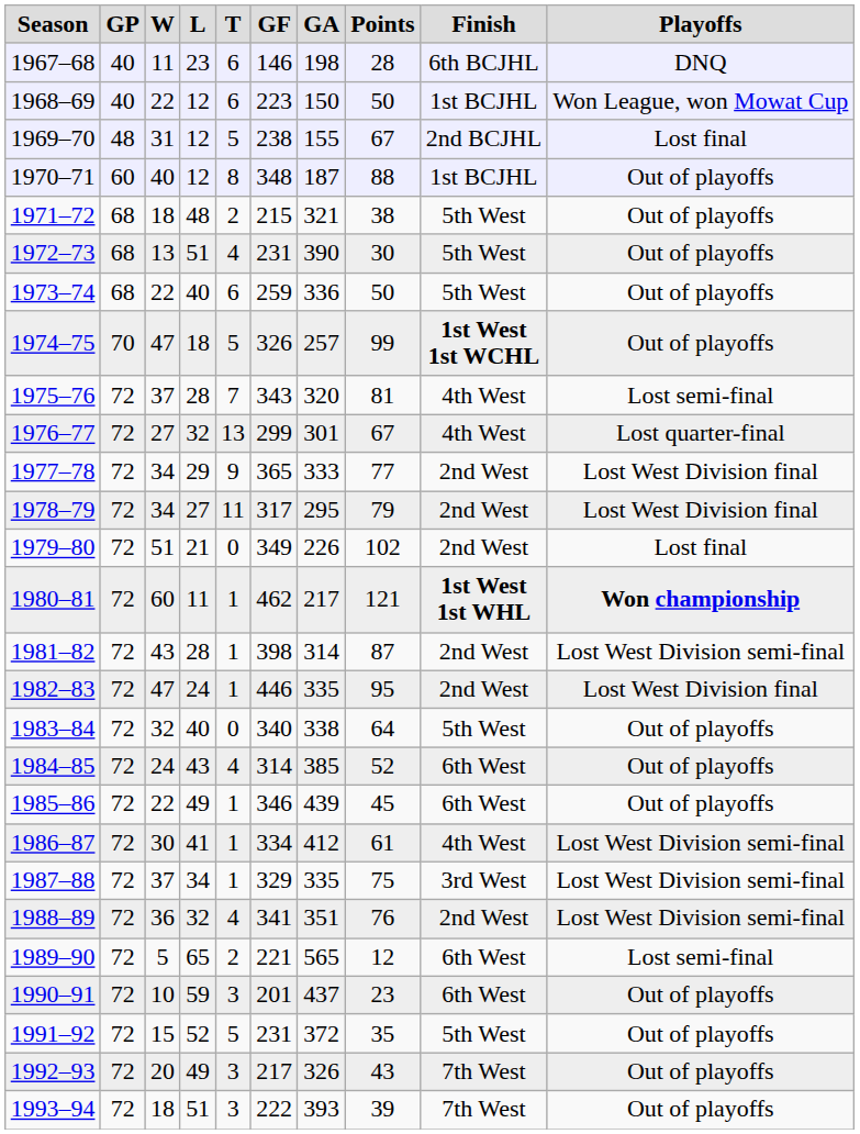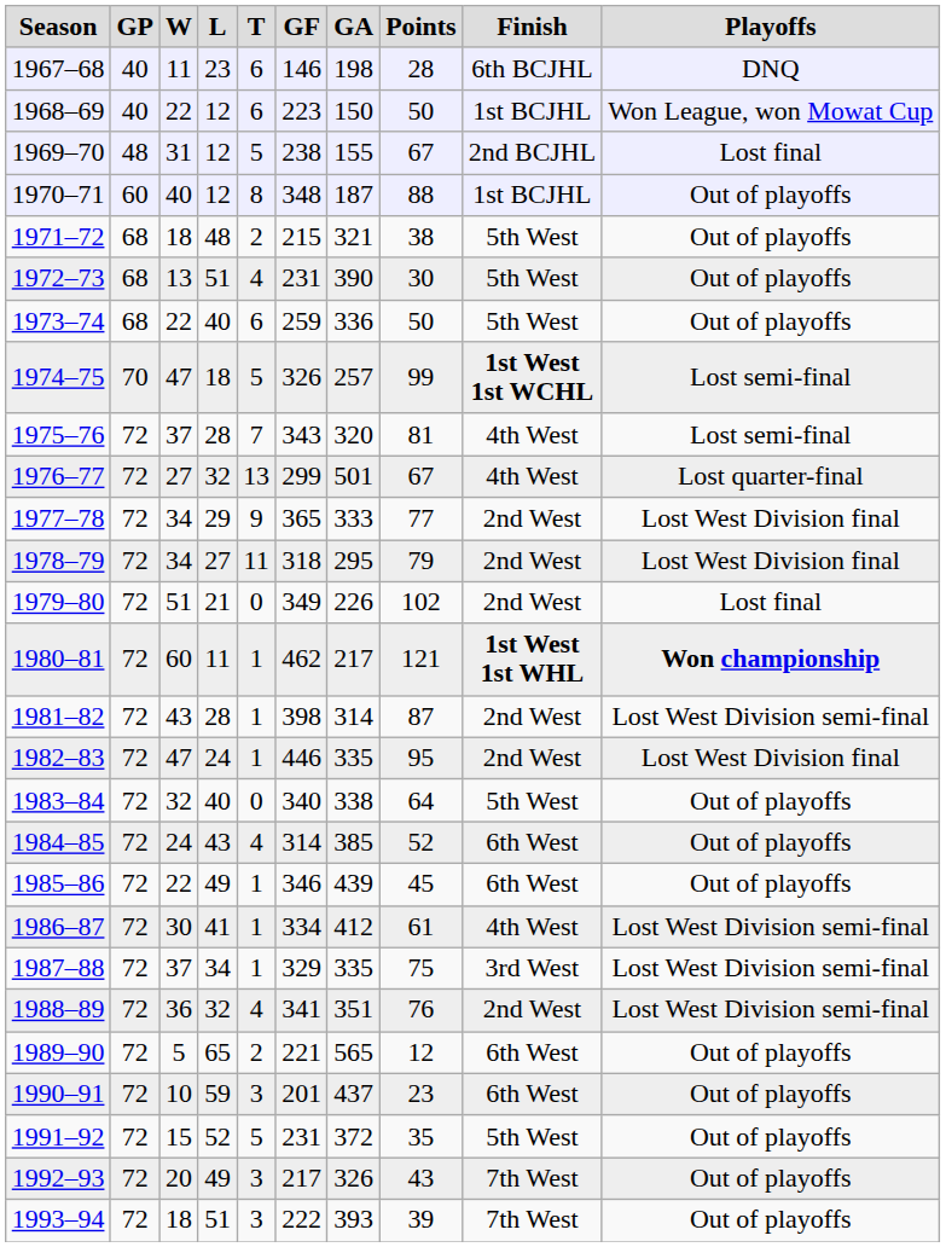 <table class="wikitable">
 <tr align="center"  bgcolor="#dddddd">
 <td><strong>Season</strong></td>
 <td><strong>GP </strong></td>
 <td><strong> W </strong></td>
 <td><strong> L </strong></td>
 <td><strong> T </strong></td>
 <td><strong>GF </strong></td>
 <td><strong>GA </strong></td>
 <td><strong>Points</strong></td>
 <td><strong>Finish</strong></td>
 <td><strong>Playoffs</strong></td>
 </tr>
 <tr align="center" bgcolor="#eeeeff">
 <td>1967–68</td>
 <td>40</td>
 <td>11</td>
 <td>23</td>
 <td>6</td>
 <td>146</td>
 <td>198</td>
 <td>28</td>
 <td>6th BCJHL</td>
 <td>DNQ</td>
 </tr>
 <tr align="center" bgcolor="#eeeeff">
 <td>1968–69</td>
 <td>40</td>
 <td>22</td>
 <td>12</td>
 <td>6</td>
 <td>223</td>
 <td>150</td>
 <td>50</td>
 <td>1st BCJHL</td>
 <td>Won League, won <a href='#'>Mowat Cup</a></td>
 </tr>
 <tr align="center" bgcolor="#eeeeff">
 <td>1969–70</td>
 <td>48</td>
 <td>31</td>
 <td>12</td>
 <td>5</td>
 <td>238</td>
 <td>155</td>
 <td>67</td>
 <td>2nd BCJHL</td>
 <td>Lost final</td>
 </tr>
 <tr align="center" bgcolor="#eeeeff">
 <td>1970–71</td>
 <td>60</td>
 <td>40</td>
 <td>12</td>
 <td>8</td>
 <td>348</td>
 <td>187</td>
 <td>88</td>
 <td>1st BCJHL</td>
 <td>Out of playoffs</td>
 </tr>
 <tr align="center">
 <td><a href='#'>1971–72</a></td>
 <td>68</td>
 <td>18</td>
 <td>48</td>
 <td>2</td>
 <td>215</td>
 <td>321</td>
 <td>38</td>
 <td>5th West</td>
 <td>Out of playoffs</td>
 </tr>
 <tr align="center" bgcolor="#eeeeee">
 <td><a href='#'>1972–73</a></td>
 <td>68</td>
 <td>13</td>
 <td>51</td>
 <td>4</td>
 <td>231</td>
 <td>390</td>
 <td>30</td>
 <td>5th West</td>
 <td>Out of playoffs</td>
 </tr>
 <tr align="center">
 <td><a href='#'>1973–74</a></td>
 <td>68</td>
 <td>22</td>
 <td>40</td>
 <td>6</td>
 <td>259</td>
 <td>336</td>
 <td>50</td>
 <td>5th West</td>
 <td>Out of playoffs</td>
 </tr>
 <tr align="center" bgcolor="#eeeeee">
 <td><a href='#'>1974–75</a></td>
 <td>70</td>
 <td>47</td>
 <td>18</td>
 <td>5</td>
 <td>326</td>
 <td>257</td>
 <td>99</td>
 <td><strong>1st West<br>1st WCHL</strong></td>
-<td>Out of playoffs</td>
+<td>Lost semi-final</td>
 </tr>
 <tr align="center">
 <td><a href='#'>1975–76</a></td>
 <td>72</td>
 <td>37</td>
 <td>28</td>
 <td>7</td>
 <td>343</td>
 <td>320</td>
 <td>81</td>
 <td>4th West</td>
 <td>Lost semi-final</td>
 </tr>
 <tr align="center" bgcolor="#eeeeee">
 <td><a href='#'>1976–77</a></td>
 <td>72</td>
 <td>27</td>
 <td>32</td>
 <td>13</td>
 <td>299</td>
-<td>301</td>
+<td>501</td>
 <td>67</td>
 <td>4th West</td>
 <td>Lost quarter-final</td>
 </tr>
 <tr align="center">
 <td><a href='#'>1977–78</a></td>
 <td>72</td>
 <td>34</td>
 <td>29</td>
 <td>9</td>
 <td>365</td>
 <td>333</td>
 <td>77</td>
 <td>2nd West</td>
 <td>Lost West Division final</td>
 </tr>
 <tr align="center" bgcolor="#eeeeee">
 <td><a href='#'>1978–79</a></td>
 <td>72</td>
 <td>34</td>
 <td>27</td>
 <td>11</td>
-<td>317</td>
+<td>318</td>
 <td>295</td>
 <td>79</td>
 <td>2nd West</td>
 <td>Lost West Division final</td>
 </tr>
 <tr align="center">
 <td><a href='#'>1979–80</a></td>
 <td>72</td>
 <td>51</td>
 <td>21</td>
 <td>0</td>
 <td>349</td>
 <td>226</td>
 <td>102</td>
 <td>2nd West</td>
 <td>Lost final</td>
 </tr>
 <tr align="center" bgcolor="#eeeeee">
 <td><a href='#'>1980–81</a></td>
 <td>72</td>
 <td>60</td>
 <td>11</td>
 <td>1</td>
 <td>462</td>
 <td>217</td>
 <td>121</td>
 <td><strong>1st West<br>1st WHL</strong></td>
 <td><strong>Won <a href='#'>championship</a></strong></td>
 </tr>
 <tr align="center">
 <td><a href='#'>1981–82</a></td>
 <td>72</td>
 <td>43</td>
 <td>28</td>
 <td>1</td>
 <td>398</td>
 <td>314</td>
 <td>87</td>
 <td>2nd West</td>
 <td>Lost West Division semi-final</td>
 </tr>
 <tr align="center" bgcolor="#eeeeee">
 <td><a href='#'>1982–83</a></td>
 <td>72</td>
 <td>47</td>
 <td>24</td>
 <td>1</td>
 <td>446</td>
 <td>335</td>
 <td>95</td>
 <td>2nd West</td>
 <td>Lost West Division final</td>
 </tr>
 <tr align="center">
 <td><a href='#'>1983–84</a></td>
 <td>72</td>
 <td>32</td>
 <td>40</td>
 <td>0</td>
 <td>340</td>
 <td>338</td>
 <td>64</td>
 <td>5th West</td>
 <td>Out of playoffs</td>
 </tr>
 <tr align="center" bgcolor="#eeeeee">
 <td><a href='#'>1984–85</a></td>
 <td>72</td>
 <td>24</td>
 <td>43</td>
 <td>4</td>
 <td>314</td>
 <td>385</td>
 <td>52</td>
 <td>6th West</td>
 <td>Out of playoffs</td>
 </tr>
 <tr align="center">
 <td><a href='#'>1985–86</a></td>
 <td>72</td>
 <td>22</td>
 <td>49</td>
 <td>1</td>
 <td>346</td>
 <td>439</td>
 <td>45</td>
 <td>6th West</td>
 <td>Out of playoffs</td>
 </tr>
 <tr align="center" bgcolor="#eeeeee">
 <td><a href='#'>1986–87</a></td>
 <td>72</td>
 <td>30</td>
 <td>41</td>
 <td>1</td>
 <td>334</td>
 <td>412</td>
 <td>61</td>
 <td>4th West</td>
 <td>Lost West Division semi-final</td>
 </tr>
 <tr align="center">
 <td><a href='#'>1987–88</a></td>
 <td>72</td>
 <td>37</td>
 <td>34</td>
 <td>1</td>
 <td>329</td>
 <td>335</td>
 <td>75</td>
 <td>3rd West</td>
 <td>Lost West Division semi-final</td>
 </tr>
 <tr align="center" bgcolor="#eeeeee">
 <td><a href='#'>1988–89</a></td>
 <td>72</td>
 <td>36</td>
 <td>32</td>
 <td>4</td>
 <td>341</td>
 <td>351</td>
 <td>76</td>
 <td>2nd West</td>
 <td>Lost West Division semi-final</td>
 </tr>
 <tr align="center">
 <td><a href='#'>1989–90</a></td>
 <td>72</td>
 <td>5</td>
 <td>65</td>
 <td>2</td>
 <td>221</td>
 <td>565</td>
 <td>12</td>
 <td>6th West</td>
-<td>Lost semi-final</td>
+<td>Out of playoffs</td>
 </tr>
 <tr align="center" bgcolor="#eeeeee">
 <td><a href='#'>1990–91</a></td>
 <td>72</td>
 <td>10</td>
 <td>59</td>
 <td>3</td>
 <td>201</td>
 <td>437</td>
 <td>23</td>
 <td>6th West</td>
 <td>Out of playoffs</td>
 </tr>
 <tr align="center">
 <td><a href='#'>1991–92</a></td>
 <td>72</td>
 <td>15</td>
 <td>52</td>
 <td>5</td>
 <td>231</td>
 <td>372</td>
 <td>35</td>
 <td>5th West</td>
 <td>Out of playoffs</td>
 </tr>
 <tr align="center" bgcolor="#eeeeee">
 <td><a href='#'>1992–93</a></td>
 <td>72</td>
 <td>20</td>
 <td>49</td>
 <td>3</td>
 <td>217</td>
 <td>326</td>
 <td>43</td>
 <td>7th West</td>
 <td>Out of playoffs</td>
 </tr>
 <tr align="center">
 <td><a href='#'>1993–94</a></td>
 <td>72</td>
 <td>18</td>
 <td>51</td>
 <td>3</td>
 <td>222</td>
 <td>393</td>
 <td>39</td>
 <td>7th West</td>
 <td>Out of playoffs</td>
 </tr>
 </table>
